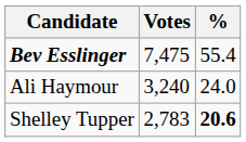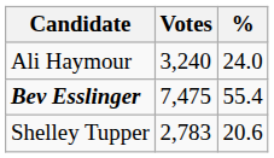 <table class="wikitable" align="left">
 <tr>
 <th>Candidate</th>
 <th>Votes</th>
 <th>%</th>
 </tr>
 <tr>
+<td>Ali Haymour</td>
+<td>3,240</td>
+<td>24.0</td>
+</tr>
+<tr>
 <td><strong><em>Bev Esslinger</em></strong></td>
 <td>7,475</td>
 <td>55.4</td>
 </tr>
 <tr>
-<td>Ali Haymour</td>
-<td>3,240</td>
-<td>24.0</td>
-</tr>
-<tr>
 <td>Shelley Tupper</td>
 <td>2,783</td>
-<td><strong>20.6</strong></td>
+<td>20.6</td>
 </tr>
 </table>
